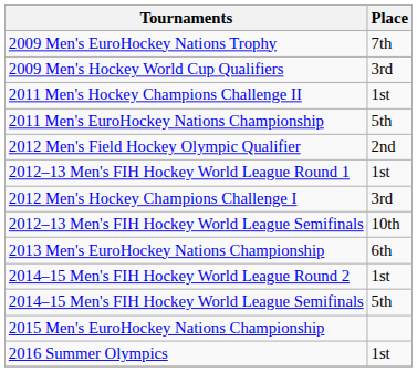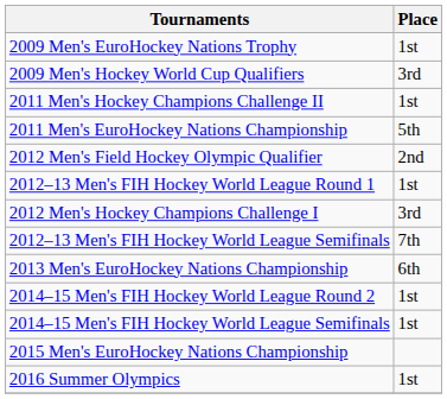 <table class="wikitable collapsible">
 <tr>
 <th>Tournaments</th>
 <th>Place</th>
 </tr>
 <tr>
 <td><a href='#'>2009 Men's EuroHockey Nations Trophy</a></td>
-<td>7th</td>
+<td>1st</td>
 </tr>
 <tr>
 <td><a href='#'>2009 Men's Hockey World Cup Qualifiers</a></td>
 <td>3rd</td>
 </tr>
 <tr>
 <td><a href='#'>2011 Men's Hockey Champions Challenge II</a></td>
 <td>1st</td>
 </tr>
 <tr>
 <td><a href='#'>2011 Men's EuroHockey Nations Championship</a></td>
 <td>5th</td>
 </tr>
 <tr>
 <td><a href='#'>2012 Men's Field Hockey Olympic Qualifier</a></td>
 <td>2nd</td>
 </tr>
 <tr>
 <td><a href='#'>2012–13 Men's FIH Hockey World League Round 1</a></td>
 <td>1st</td>
 </tr>
 <tr>
 <td><a href='#'>2012 Men's Hockey Champions Challenge I</a></td>
 <td>3rd</td>
 </tr>
 <tr>
 <td><a href='#'>2012–13 Men's FIH Hockey World League Semifinals</a></td>
-<td>10th</td>
+<td>7th</td>
 </tr>
 <tr>
 <td><a href='#'>2013 Men's EuroHockey Nations Championship</a></td>
 <td>6th</td>
 </tr>
 <tr>
 <td><a href='#'>2014–15 Men's FIH Hockey World League Round 2</a></td>
 <td>1st</td>
 </tr>
 <tr>
 <td><a href='#'>2014–15 Men's FIH Hockey World League Semifinals</a></td>
-<td>5th</td>
+<td>1st</td>
 </tr>
 <tr>
 <td><a href='#'>2015 Men's EuroHockey Nations Championship</a></td>
 <td></td>
 </tr>
 <tr>
 <td><a href='#'>2016 Summer Olympics</a></td>
 <td>1st</td>
 </tr>
 <tr>
 </tr>
 </table>
